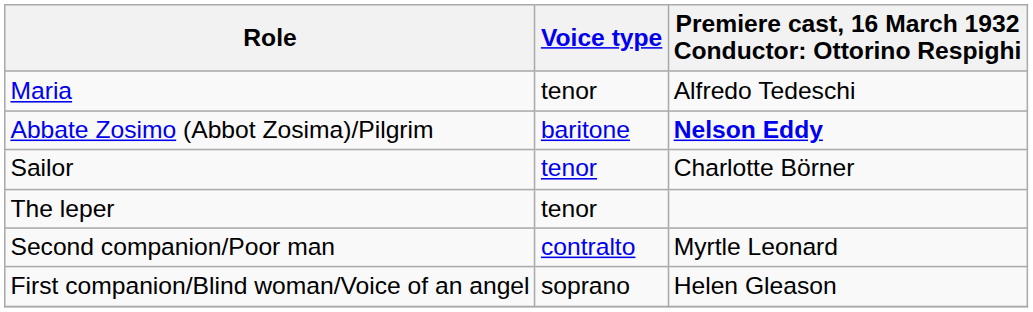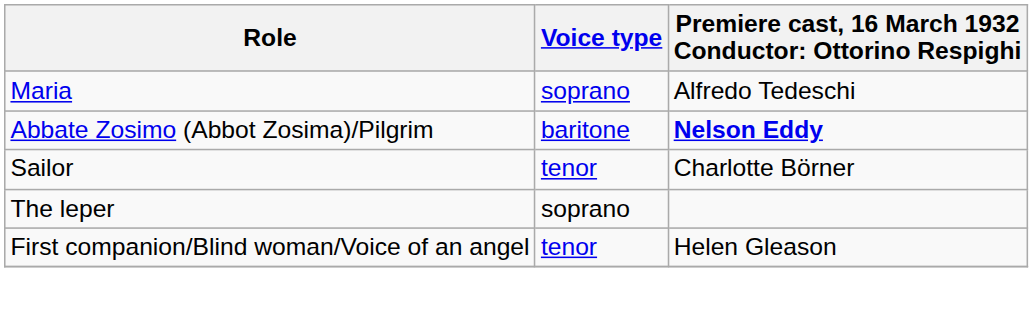 <table class="wikitable">
 <tr>
 <th>Role</th>
 <th><a href='#'>Voice type</a></th>
 <th>Premiere cast, 16 March 1932<br>Conductor: Ottorino Respighi</th>
 </tr>
 <tr>
 <td><a href='#'>Maria</a></td>
-<td>tenor</td>
+<td><a href='#'>soprano</a></td>
 <td>Alfredo Tedeschi</td>
 </tr>
 <tr>
 <td><a href='#'>Abbate Zosimo</a> (Abbot Zosima)/Pilgrim</td>
 <td><a href='#'>baritone</a></td>
 <td><strong><a href='#'>Nelson Eddy</a></strong></td>
 </tr>
 <tr>
 <td>Sailor</td>
 <td><a href='#'>tenor</a></td>
 <td>Charlotte Börner</td>
 </tr>
 <tr>
 <td>The leper</td>
-<td>tenor</td>
+<td>soprano</td>
 <td></td>
 </tr>
 <tr>
-<td>Second companion/Poor man</td>
-<td><a href='#'>contralto</a></td>
-<td>Myrtle Leonard</td>
-</tr>
-<tr>
 <td>First companion/Blind woman/Voice of an angel</td>
-<td>soprano</td>
+<td><a href='#'>tenor</a></td>
 <td>Helen Gleason</td>
 </tr>
 <tr>
 </tr>
 </table>
